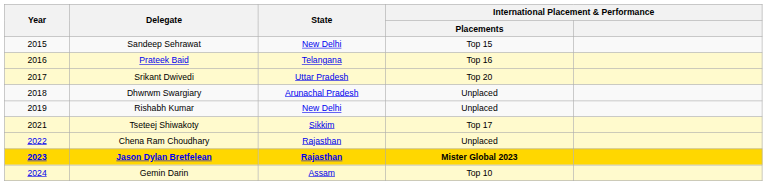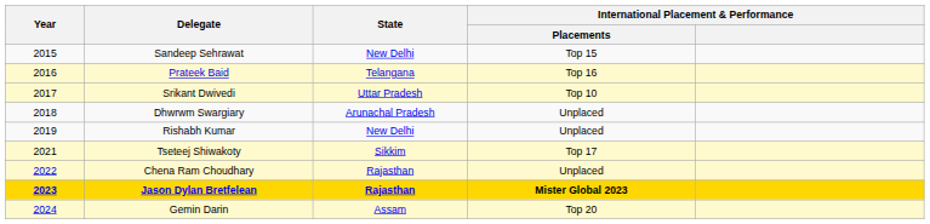 <table class="wikitable" style="text-align:center; line-height:20px; font-size:90%; width:100%;">
 <tr>
 <th rowspan="2"  width=100px>Year</th>
 <th rowspan="2"  width=300px>Delegate</th>
 <th rowspan="2"  width=200px>State</th>
 <th colspan="2"  width=100px>International Placement & Performance</th>
 </tr>
 <tr>
 <th width=300px>Placements</th>
 <th width=300px></th>
 </tr>
 <tr>
 <td>2015</td>
 <td>Sandeep Sehrawat</td>
 <td><a href='#'>New Delhi</a></td>
 <td>Top 15</td>
 <td></td>
 </tr>
 <tr style="background-color:#FFFACD">
 <td>2016</td>
 <td><a href='#'>Prateek Baid</a></td>
 <td><a href='#'>Telangana</a></td>
 <td>Top 16</td>
 <td style="background:;"></td>
 </tr>
 <tr style="background-color:#FFFACD">
 <td>2017</td>
 <td>Srikant Dwivedi</td>
 <td><a href='#'>Uttar Pradesh</a></td>
-<td>Top 20</td>
+<td>Top 10</td>
 <td></td>
 </tr>
 <tr>
 <td>2018</td>
 <td>Dhwrwm Swargiary</td>
 <td><a href='#'>Arunachal Pradesh</a></td>
 <td>Unplaced</td>
 <td></td>
 </tr>
 <tr>
 <td>2019</td>
 <td>Rishabh Kumar</td>
 <td><a href='#'>New Delhi</a></td>
 <td>Unplaced</td>
 <td></td>
 </tr>
 <tr style="background-color:#FFFACD">
 <td>2021</td>
 <td>Tseteej Shiwakoty</td>
 <td><a href='#'>Sikkim</a></td>
 <td>Top 17</td>
 <td style="background:;"></td>
 </tr>
 <tr style="background-color:#FFFACD">
 <td><a href='#'>2022</a></td>
 <td>Chena Ram Choudhary</td>
 <td><a href='#'>Rajasthan</a></td>
 <td>Unplaced</td>
 <td></td>
 </tr>
 <tr style="background-color:gold; font-weight: bold">
 <td><a href='#'>2023</a></td>
 <td><a href='#'>Jason Dylan Bretfelean</a></td>
 <td><a href='#'>Rajasthan</a></td>
 <td>Mister Global 2023</td>
 <td style="background:;"></td>
 </tr>
 <tr style="background-color:#FFFACD">
 <td><a href='#'>2024</a></td>
 <td>Gemin Darin</td>
 <td><a href='#'>Assam</a></td>
-<td>Top 10</td>
+<td>Top 20</td>
 <td></td>
 </tr>
 </table>
